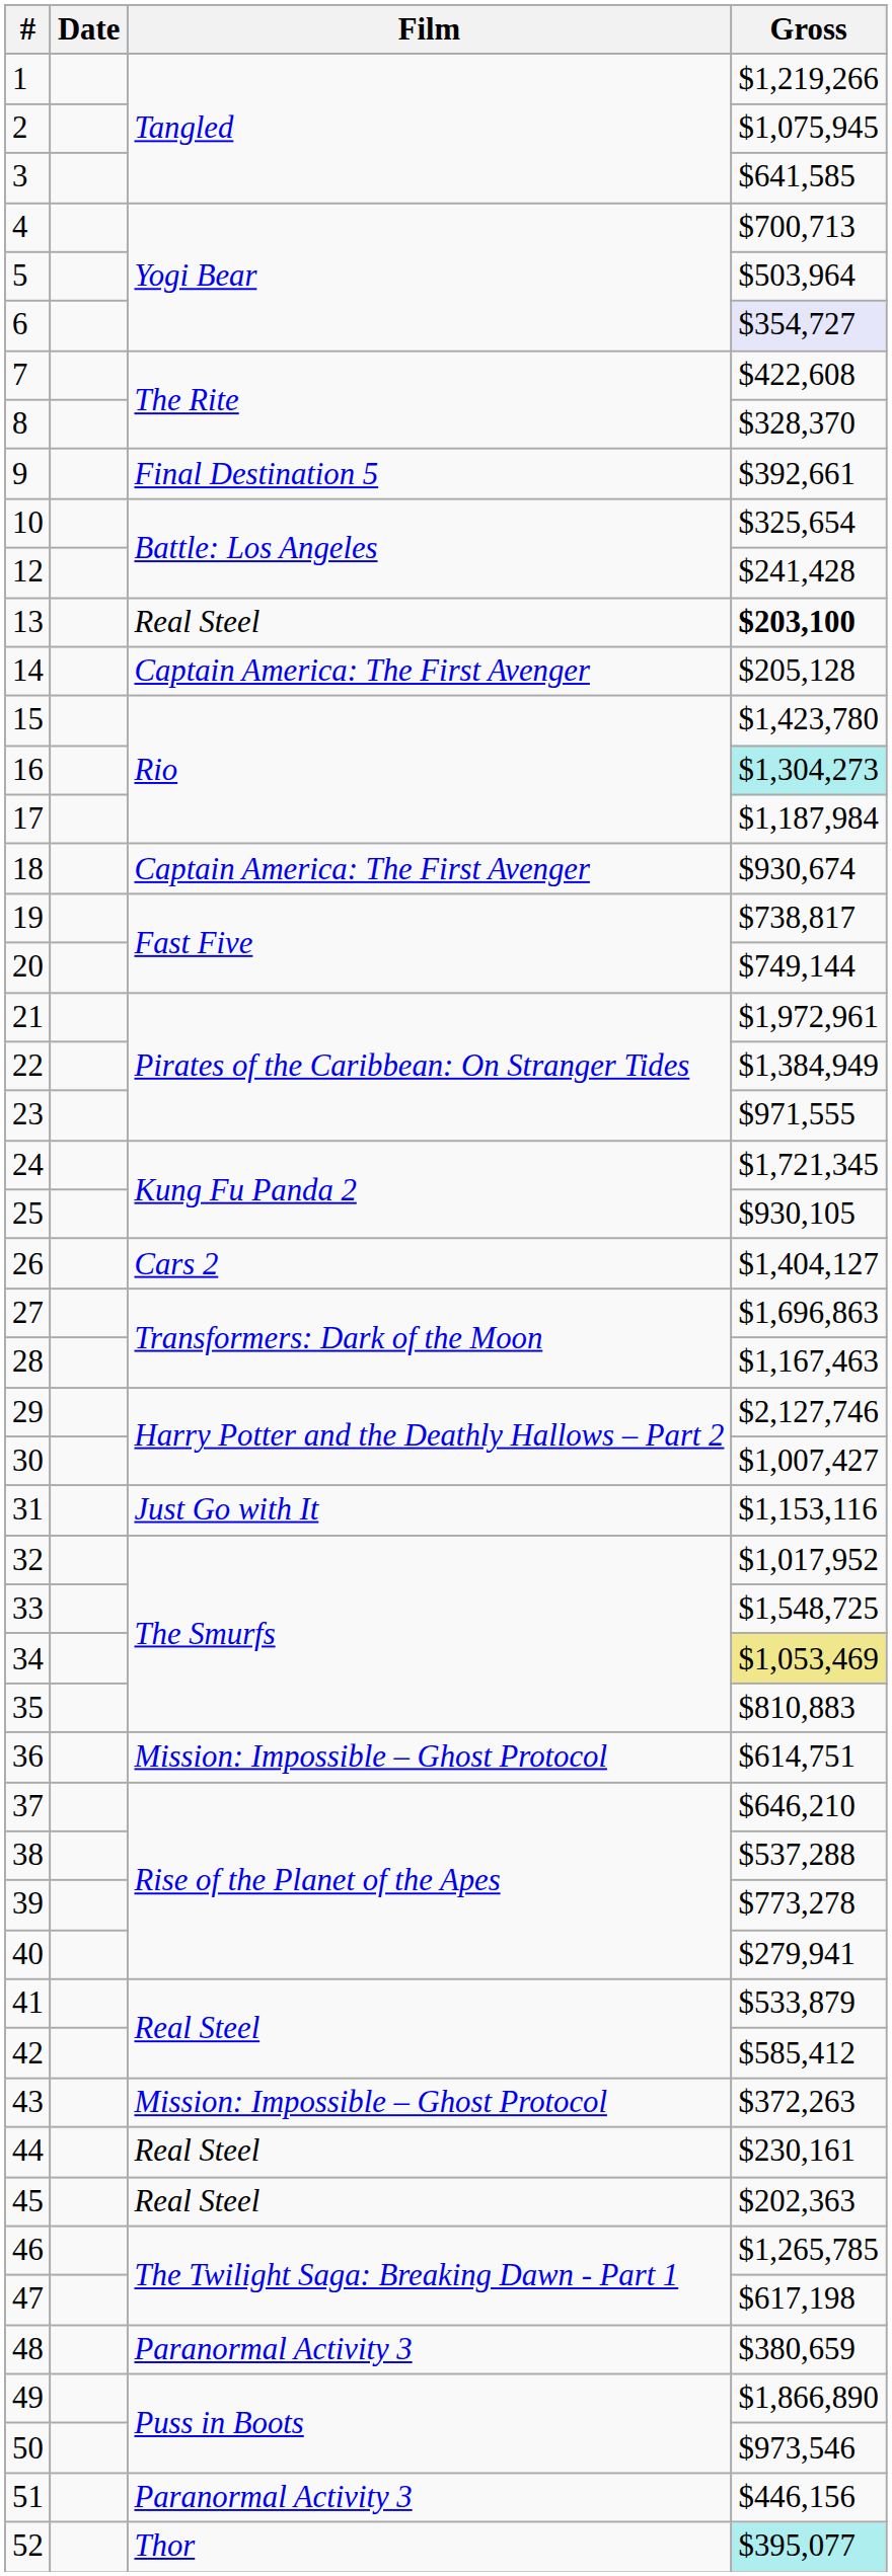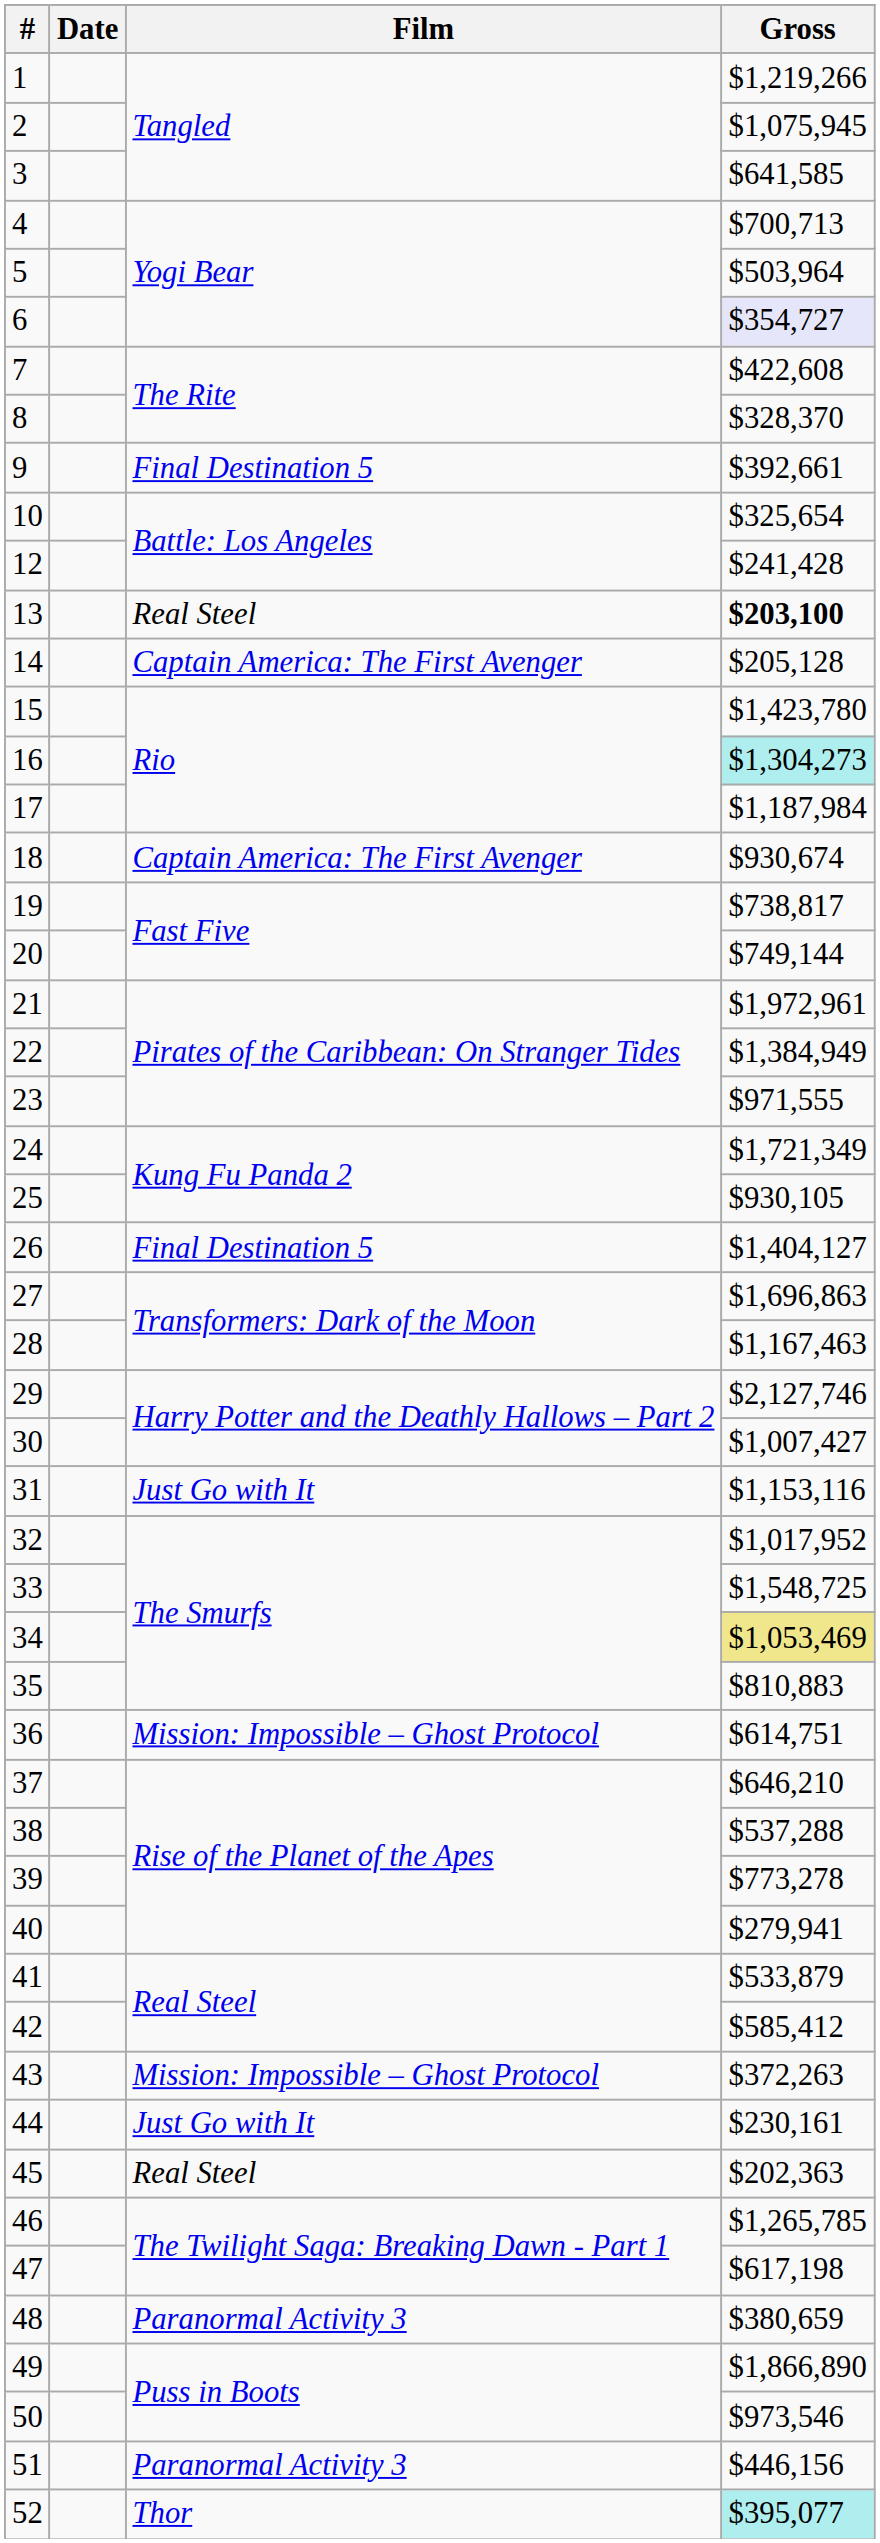 <table class="wikitable sortable">
 <tr>
 <th>#</th>
 <th>Date</th>
 <th>Film</th>
 <th>Gross</th>
 </tr>
 <tr>
 <td>1</td>
 <td></td>
 <td rowspan="3"><em><a href='#'>Tangled</a></em></td>
 <td>$1,219,266</td>
 </tr>
 <tr>
 <td>2</td>
 <td></td>
 <td>$1,075,945</td>
 </tr>
 <tr>
 <td>3</td>
 <td></td>
 <td>$641,585</td>
 </tr>
 <tr>
 <td>4</td>
 <td></td>
 <td rowspan="3"><em><a href='#'>Yogi Bear</a></em></td>
 <td>$700,713</td>
 </tr>
 <tr>
 <td>5</td>
 <td></td>
 <td>$503,964</td>
 </tr>
 <tr>
 <td>6</td>
 <td></td>
 <td style="background: lavender;">$354,727</td>
 </tr>
 <tr>
 <td>7</td>
 <td></td>
 <td rowspan="2"><em><a href='#'>The Rite</a></em></td>
 <td>$422,608</td>
 </tr>
 <tr>
 <td>8</td>
 <td></td>
 <td>$328,370</td>
 </tr>
 <tr>
 <td>9</td>
 <td></td>
 <td><em><a href='#'>Final Destination 5</a></em></td>
 <td>$392,661</td>
 </tr>
 <tr>
 <td>10</td>
 <td></td>
 <td rowspan="2"><em><a href='#'>Battle: Los Angeles</a></em></td>
 <td>$325,654</td>
 </tr>
 <tr>
 <td>12</td>
 <td></td>
 <td>$241,428</td>
 </tr>
 <tr>
 <td>13</td>
 <td></td>
 <td><em>Real Steel</em></td>
 <td><strong>$203,100</strong></td>
 </tr>
 <tr>
 <td>14</td>
 <td></td>
 <td><em><a href='#'>Captain America: The First Avenger</a></em></td>
 <td>$205,128</td>
 </tr>
 <tr>
 <td>15</td>
 <td></td>
 <td rowspan="3"><em><a href='#'>Rio</a></em></td>
 <td>$1,423,780</td>
 </tr>
 <tr>
 <td>16</td>
 <td></td>
 <td style="background: paleturquoise;">$1,304,273</td>
 </tr>
 <tr>
 <td>17</td>
 <td></td>
 <td>$1,187,984</td>
 </tr>
 <tr>
 <td>18</td>
 <td></td>
 <td><em><a href='#'>Captain America: The First Avenger</a></em></td>
 <td>$930,674</td>
 </tr>
 <tr>
 <td>19</td>
 <td></td>
 <td rowspan="2"><em><a href='#'>Fast Five</a></em></td>
 <td>$738,817</td>
 </tr>
 <tr>
 <td>20</td>
 <td></td>
 <td>$749,144</td>
 </tr>
 <tr>
 <td>21</td>
 <td></td>
 <td rowspan="3"><em><a href='#'>Pirates of the Caribbean: On Stranger Tides</a></em></td>
 <td>$1,972,961</td>
 </tr>
 <tr>
 <td>22</td>
 <td></td>
 <td>$1,384,949</td>
 </tr>
 <tr>
 <td>23</td>
 <td></td>
 <td>$971,555</td>
 </tr>
 <tr>
 <td>24</td>
 <td></td>
 <td rowspan="2"><em><a href='#'>Kung Fu Panda 2</a></em></td>
-<td>$1,721,345</td>
+<td>$1,721,349</td>
 </tr>
 <tr>
 <td>25</td>
 <td></td>
 <td>$930,105</td>
 </tr>
 <tr>
 <td>26</td>
 <td></td>
-<td><em><a href='#'>Cars 2</a></em></td>
+<td><em><a href='#'>Final Destination 5</a></em></td>
 <td>$1,404,127</td>
 </tr>
 <tr>
 <td>27</td>
 <td></td>
 <td rowspan="2"><em><a href='#'>Transformers: Dark of the Moon</a></em></td>
 <td>$1,696,863</td>
 </tr>
 <tr>
 <td>28</td>
 <td></td>
 <td>$1,167,463</td>
 </tr>
 <tr>
 <td>29</td>
 <td></td>
 <td rowspan="2"><em><a href='#'>Harry Potter and the Deathly Hallows – Part 2</a></em></td>
 <td>$2,127,746</td>
 </tr>
 <tr>
 <td>30</td>
 <td></td>
 <td>$1,007,427</td>
 </tr>
 <tr>
 <td>31</td>
 <td></td>
 <td><em><a href='#'>Just Go with It</a></em></td>
 <td>$1,153,116</td>
 </tr>
 <tr>
 <td>32</td>
 <td></td>
 <td rowspan="4"><em><a href='#'>The Smurfs</a></em></td>
 <td>$1,017,952</td>
 </tr>
 <tr>
 <td>33</td>
 <td></td>
 <td>$1,548,725</td>
 </tr>
 <tr>
 <td>34</td>
 <td></td>
 <td style="background: khaki;">$1,053,469</td>
 </tr>
 <tr>
 <td>35</td>
 <td></td>
 <td>$810,883</td>
 </tr>
 <tr>
 <td>36</td>
 <td></td>
 <td><em><a href='#'>Mission: Impossible – Ghost Protocol</a></em></td>
 <td>$614,751</td>
 </tr>
 <tr>
 <td>37</td>
 <td></td>
 <td rowspan="4"><em><a href='#'>Rise of the Planet of the Apes</a></em></td>
 <td>$646,210</td>
 </tr>
 <tr>
 <td>38</td>
 <td></td>
 <td>$537,288</td>
 </tr>
 <tr>
 <td>39</td>
 <td></td>
 <td>$773,278</td>
 </tr>
 <tr>
 <td>40</td>
 <td></td>
 <td>$279,941</td>
 </tr>
 <tr>
 <td>41</td>
 <td></td>
 <td rowspan="2"><em><a href='#'>Real Steel</a></em></td>
 <td>$533,879</td>
 </tr>
 <tr>
 <td>42</td>
 <td></td>
 <td>$585,412</td>
 </tr>
 <tr>
 <td>43</td>
 <td></td>
 <td><em><a href='#'>Mission: Impossible – Ghost Protocol</a></em></td>
 <td>$372,263</td>
 </tr>
 <tr>
 <td>44</td>
 <td></td>
-<td><em>Real Steel</em></td>
+<td><em><a href='#'>Just Go with It</a></em></td>
 <td>$230,161</td>
 </tr>
 <tr>
 <td>45</td>
 <td></td>
 <td><em>Real Steel</em></td>
 <td>$202,363</td>
 </tr>
 <tr>
 <td>46</td>
 <td></td>
 <td rowspan="2"><em><a href='#'>The Twilight Saga: Breaking Dawn - Part 1</a></em></td>
 <td>$1,265,785</td>
 </tr>
 <tr>
 <td>47</td>
 <td></td>
 <td>$617,198</td>
 </tr>
 <tr>
 <td>48</td>
 <td></td>
 <td><em><a href='#'>Paranormal Activity 3</a></em></td>
 <td>$380,659</td>
 </tr>
 <tr>
 <td>49</td>
 <td></td>
 <td rowspan="2"><em><a href='#'>Puss in Boots</a></em></td>
 <td>$1,866,890</td>
 </tr>
 <tr>
 <td>50</td>
 <td></td>
 <td>$973,546</td>
 </tr>
 <tr>
 <td>51</td>
 <td></td>
 <td><em><a href='#'>Paranormal Activity 3</a></em></td>
 <td>$446,156</td>
 </tr>
 <tr>
 <td>52</td>
 <td></td>
 <td><em><a href='#'>Thor</a></em></td>
 <td style="background: paleturquoise;">$395,077</td>
 </tr>
 </table>
